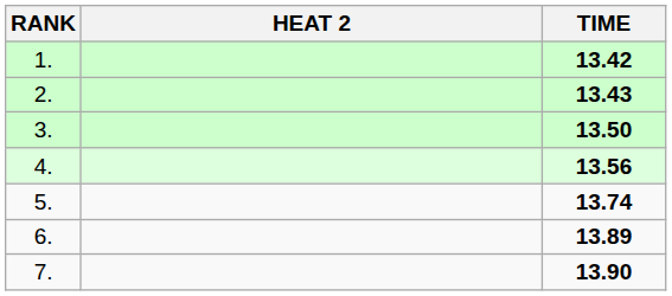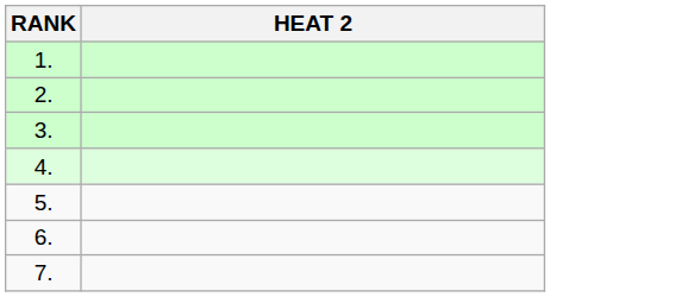 <table class="wikitable" style="border-collapse: collapse; font-size: 90%;">
 <tr>
 <th>RANK</th>
 <th style="width: 20em">HEAT 2</th>
-<th style="width: 5em">TIME</th>
 </tr>
 <tr style="background:#ccffcc;">
 <td align="center">1.</td>
 <td></td>
-<td align="center"><strong>13.42</strong></td>
 </tr>
 <tr style="background:#ccffcc;">
 <td align="center">2.</td>
 <td></td>
-<td align="center"><strong>13.43</strong></td>
 </tr>
 <tr style="background:#ccffcc;">
 <td align="center">3.</td>
 <td></td>
-<td align="center"><strong>13.50</strong></td>
 </tr>
 <tr style="background:#ddffdd;">
 <td align="center">4.</td>
 <td></td>
-<td align="center"><strong>13.56</strong></td>
 </tr>
 <tr>
 <td align="center">5.</td>
 <td></td>
-<td align="center"><strong>13.74</strong></td>
 </tr>
 <tr>
 <td align="center">6.</td>
 <td></td>
-<td align="center"><strong>13.89</strong></td>
 </tr>
 <tr>
 <td align="center">7.</td>
 <td></td>
-<td align="center"><strong>13.90</strong></td>
 </tr>
 </table>
